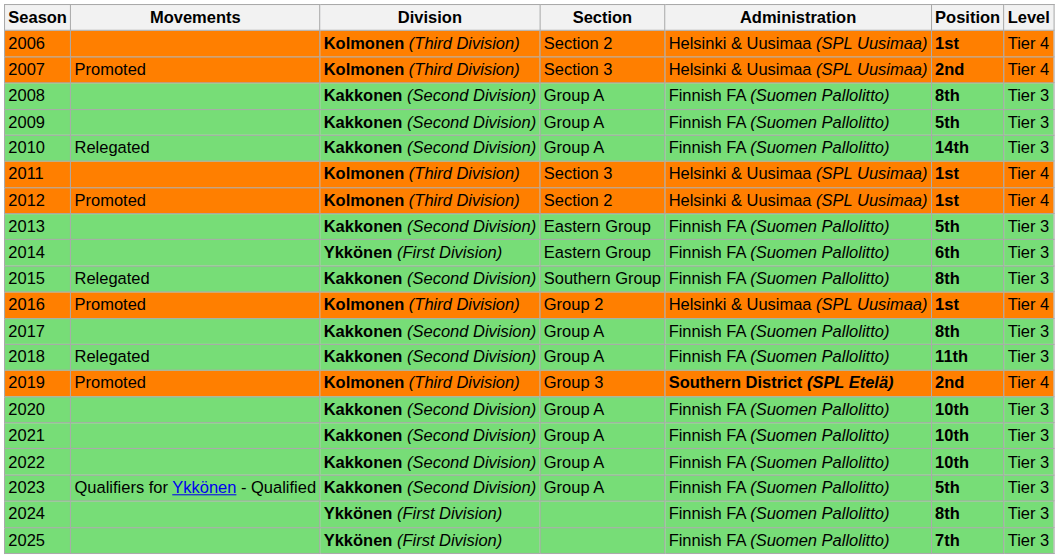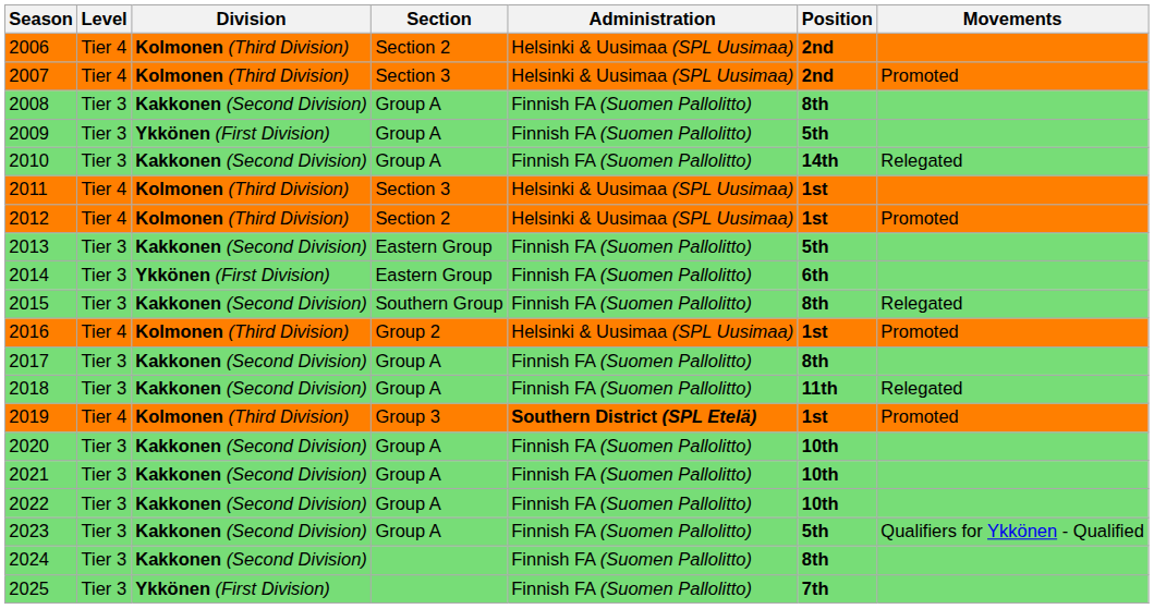 <table class="wikitable">
 <tr style="background:#f0f6fa;">
 <th><strong>Season</strong></th>
-<th><strong>Movements</strong></th>
+<th><strong>Level</strong></th>
 <th><strong>Division</strong></th>
 <th><strong>Section</strong></th>
 <th><strong>Administration</strong></th>
 <th><strong>Position</strong></th>
-<th><strong>Level</strong></th>
+<th><strong>Movements</strong></th>
 </tr>
 <tr>
 <td style="background:#FF7F00;">2006</td>
+<td style="background:#FF7F00;">Tier 4</td>
+<td style="background:#FF7F00;"><strong>Kolmonen</strong> <em>(Third Division)</em></td>
+<td style="background:#FF7F00;">Section 2</td>
+<td style="background:#FF7F00;">Helsinki & Uusimaa <em>(SPL Uusimaa)</em></td>
+<td style="background:#FF7F00;"><strong>2nd</strong></td>
 <td style="background:#FF7F00;"></td>
+</tr>
+<tr>
+<td style="background:#FF7F00;">2007</td>
+<td style="background:#FF7F00;">Tier 4</td>
+<td style="background:#FF7F00;"><strong>Kolmonen</strong> <em>(Third Division)</em></td>
+<td style="background:#FF7F00;">Section 3</td>
+<td style="background:#FF7F00;">Helsinki & Uusimaa <em>(SPL Uusimaa)</em></td>
+<td style="background:#FF7F00;"><strong>2nd</strong></td>
+<td style="background:#FF7F00;">Promoted</td>
+</tr>
+<tr>
+<td style="background:#77DD77;">2008</td>
+<td style="background:#77DD77;">Tier 3</td>
+<td style="background:#77DD77;"><strong>Kakkonen</strong> <em>(Second Division)</em></td>
+<td style="background:#77DD77;">Group A</td>
+<td style="background:#77DD77;">Finnish FA <em>(Suomen Pallolitto)</em></td>
+<td style="background:#77DD77;"><strong>8th</strong></td>
+<td style="background:#77DD77;"></td>
+</tr>
+<tr>
+<td style="background:#77DD77;">2009</td>
+<td style="background:#77DD77;">Tier 3</td>
+<td style="background:#77DD77;"><strong>Ykkönen</strong> <em>(First Division)</em></td>
+<td style="background:#77DD77;">Group A</td>
+<td style="background:#77DD77;">Finnish FA <em>(Suomen Pallolitto)</em></td>
+<td style="background:#77DD77;"><strong>5th</strong></td>
+<td style="background:#77DD77;"></td>
+</tr>
+<tr>
+<td style="background:#77DD77;">2010</td>
+<td style="background:#77DD77;">Tier 3</td>
+<td style="background:#77DD77;"><strong>Kakkonen</strong> <em>(Second Division)</em></td>
+<td style="background:#77DD77;">Group A</td>
+<td style="background:#77DD77;">Finnish FA <em>(Suomen Pallolitto)</em></td>
+<td style="background:#77DD77;"><strong>14th</strong></td>
+<td style="background:#77DD77;">Relegated</td>
+</tr>
+<tr>
+<td style="background:#FF7F00;">2011</td>
+<td style="background:#FF7F00;">Tier 4</td>
+<td style="background:#FF7F00;"><strong>Kolmonen</strong> <em>(Third Division)</em></td>
+<td style="background:#FF7F00;">Section 3</td>
+<td style="background:#FF7F00;">Helsinki & Uusimaa <em>(SPL Uusimaa)</em></td>
+<td style="background:#FF7F00;"><strong>1st</strong></td>
+<td style="background:#FF7F00;"></td>
+</tr>
+<tr>
+<td style="background:#FF7F00;">2012</td>
+<td style="background:#FF7F00;">Tier 4</td>
 <td style="background:#FF7F00;"><strong>Kolmonen</strong> <em>(Third Division)</em></td>
 <td style="background:#FF7F00;">Section 2</td>
 <td style="background:#FF7F00;">Helsinki & Uusimaa <em>(SPL Uusimaa)</em></td>
 <td style="background:#FF7F00;"><strong>1st</strong></td>
-<td style="background:#FF7F00;">Tier 4</td>
+<td style="background:#FF7F00;">Promoted</td>
 </tr>
 <tr>
-<td style="background:#FF7F00;">2007</td>
-<td style="background:#FF7F00;">Promoted</td>
-<td style="background:#FF7F00;"><strong>Kolmonen</strong> <em>(Third Division)</em></td>
-<td style="background:#FF7F00;">Section 3</td>
-<td style="background:#FF7F00;">Helsinki & Uusimaa <em>(SPL Uusimaa)</em></td>
-<td style="background:#FF7F00;"><strong>2nd</strong></td>
-<td style="background:#FF7F00;">Tier 4</td>
+<td style="background:#77DD77;">2013</td>
+<td style="background:#77DD77;">Tier 3</td>
+<td style="background:#77DD77;"><strong>Kakkonen</strong> <em>(Second Division)</em></td>
+<td style="background:#77DD77;">Eastern Group</td>
+<td style="background:#77DD77;">Finnish FA <em>(Suomen Pallolitto)</em></td>
+<td style="background:#77DD77;"><strong>5th</strong></td>
+<td style="background:#77DD77;"></td>
 </tr>
 <tr>
-<td style="background:#77DD77;">2008</td>
+<td style="background:#77DD77;">2014</td>
+<td style="background:#77DD77;">Tier 3</td>
+<td style="background:#77DD77;"><strong>Ykkönen</strong> <em>(First Division)</em></td>
+<td style="background:#77DD77;">Eastern Group</td>
+<td style="background:#77DD77;">Finnish FA <em>(Suomen Pallolitto)</em></td>
+<td style="background:#77DD77;"><strong>6th</strong></td>
 <td style="background:#77DD77;"></td>
+</tr>
+<tr>
+<td style="background:#77DD77;">2015</td>
+<td style="background:#77DD77;">Tier 3</td>
+<td style="background:#77DD77;"><strong>Kakkonen</strong> <em>(Second Division)</em></td>
+<td style="background:#77DD77;">Southern Group</td>
+<td style="background:#77DD77;">Finnish FA <em>(Suomen Pallolitto)</em></td>
+<td style="background:#77DD77;"><strong>8th</strong></td>
+<td style="background:#77DD77;">Relegated</td>
+</tr>
+<tr>
+<td style="background:#FF7F00;">2016</td>
+<td style="background:#FF7F00;">Tier 4</td>
+<td style="background:#FF7F00;"><strong>Kolmonen</strong> <em>(Third Division)</em></td>
+<td style="background:#FF7F00;">Group 2</td>
+<td style="background:#FF7F00;">Helsinki & Uusimaa <em>(SPL Uusimaa)</em></td>
+<td style="background:#FF7F00;"><strong>1st</strong></td>
+<td style="background:#FF7F00;">Promoted</td>
+</tr>
+<tr>
+<td style="background:#77DD77;">2017</td>
+<td style="background:#77DD77;">Tier 3</td>
 <td style="background:#77DD77;"><strong>Kakkonen</strong> <em>(Second Division)</em></td>
 <td style="background:#77DD77;">Group A</td>
 <td style="background:#77DD77;">Finnish FA <em>(Suomen Pallolitto)</em></td>
 <td style="background:#77DD77;"><strong>8th</strong></td>
-<td style="background:#77DD77;">Tier 3</td>
+<td style="background:#77DD77;"></td>
 </tr>
 <tr>
-<td style="background:#77DD77;">2009</td>
+<td style="background:#77DD77;">2018</td>
+<td style="background:#77DD77;">Tier 3</td>
+<td style="background:#77DD77;"><strong>Kakkonen</strong> <em>(Second Division)</em></td>
+<td style="background:#77DD77;">Group A</td>
+<td style="background:#77DD77;">Finnish FA <em>(Suomen Pallolitto)</em></td>
+<td style="background:#77DD77;"><strong>11th</strong></td>
+<td style="background:#77DD77;">Relegated</td>
+</tr>
+<tr>
+<td style="background:#FF7F00;">2019</td>
+<td style="background:#FF7F00;">Tier 4</td>
+<td style="background:#FF7F00;"><strong>Kolmonen</strong> <em>(Third Division)</em></td>
+<td style="background:#FF7F00;">Group 3</td>
+<td style="background:#FF7F00;"><strong>Southern District <em>(SPL Etelä)</em></strong></td>
+<td style="background:#FF7F00;"><strong>1st</strong></td>
+<td style="background:#FF7F00;">Promoted</td>
+</tr>
+<tr>
+<td style="background:#77DD77;">2020</td>
+<td style="background:#77DD77;">Tier 3</td>
+<td style="background:#77DD77;"><strong>Kakkonen</strong> <em>(Second Division)</em></td>
+<td style="background:#77DD77;">Group A</td>
+<td style="background:#77DD77;">Finnish FA <em>(Suomen Pallolitto)</em></td>
+<td style="background:#77DD77;"><strong>10th</strong></td>
 <td style="background:#77DD77;"></td>
+</tr>
+<tr>
+<td style="background:#77DD77;">2021</td>
+<td style="background:#77DD77;">Tier 3</td>
+<td style="background:#77DD77;"><strong>Kakkonen</strong> <em>(Second Division)</em></td>
+<td style="background:#77DD77;">Group A</td>
+<td style="background:#77DD77;">Finnish FA <em>(Suomen Pallolitto)</em></td>
+<td style="background:#77DD77;"><strong>10th</strong></td>
+<td style="background:#77DD77;"></td>
+</tr>
+<tr>
+<td style="background:#77DD77;">2022</td>
+<td style="background:#77DD77;">Tier 3</td>
+<td style="background:#77DD77;"><strong>Kakkonen</strong> <em>(Second Division)</em></td>
+<td style="background:#77DD77;">Group A</td>
+<td style="background:#77DD77;">Finnish FA <em>(Suomen Pallolitto)</em></td>
+<td style="background:#77DD77;"><strong>10th</strong></td>
+<td style="background:#77DD77;"></td>
+</tr>
+<tr>
+<td style="background:#77DD77;">2023</td>
+<td style="background:#77DD77;">Tier 3</td>
 <td style="background:#77DD77;"><strong>Kakkonen</strong> <em>(Second Division)</em></td>
 <td style="background:#77DD77;">Group A</td>
 <td style="background:#77DD77;">Finnish FA <em>(Suomen Pallolitto)</em></td>
 <td style="background:#77DD77;"><strong>5th</strong></td>
-<td style="background:#77DD77;">Tier 3</td>
-</tr>
-<tr>
-<td style="background:#77DD77;">2010</td>
-<td style="background:#77DD77;">Relegated</td>
-<td style="background:#77DD77;"><strong>Kakkonen</strong> <em>(Second Division)</em></td>
-<td style="background:#77DD77;">Group A</td>
-<td style="background:#77DD77;">Finnish FA <em>(Suomen Pallolitto)</em></td>
-<td style="background:#77DD77;"><strong>14th</strong></td>
-<td style="background:#77DD77;">Tier 3</td>
-</tr>
-<tr>
-<td style="background:#FF7F00;">2011</td>
-<td style="background:#FF7F00;"></td>
-<td style="background:#FF7F00;"><strong>Kolmonen</strong> <em>(Third Division)</em></td>
-<td style="background:#FF7F00;">Section 3</td>
-<td style="background:#FF7F00;">Helsinki & Uusimaa <em>(SPL Uusimaa)</em></td>
-<td style="background:#FF7F00;"><strong>1st</strong></td>
-<td style="background:#FF7F00;">Tier 4</td>
-</tr>
-<tr>
-<td style="background:#FF7F00;">2012</td>
-<td style="background:#FF7F00;">Promoted</td>
-<td style="background:#FF7F00;"><strong>Kolmonen</strong> <em>(Third Division)</em></td>
-<td style="background:#FF7F00;">Section 2</td>
-<td style="background:#FF7F00;">Helsinki & Uusimaa <em>(SPL Uusimaa)</em></td>
-<td style="background:#FF7F00;"><strong>1st</strong></td>
-<td style="background:#FF7F00;">Tier 4</td>
-</tr>
-<tr>
-<td style="background:#77DD77;">2013</td>
-<td style="background:#77DD77;"></td>
-<td style="background:#77DD77;"><strong>Kakkonen</strong> <em>(Second Division)</em></td>
-<td style="background:#77DD77;">Eastern Group</td>
-<td style="background:#77DD77;">Finnish FA <em>(Suomen Pallolitto)</em></td>
-<td style="background:#77DD77;"><strong>5th</strong></td>
-<td style="background:#77DD77;">Tier 3</td>
-</tr>
-<tr>
-<td style="background:#77DD77;">2014</td>
-<td style="background:#77DD77;"></td>
-<td style="background:#77DD77;"><strong>Ykkönen</strong> <em>(First Division)</em></td>
-<td style="background:#77DD77;">Eastern Group</td>
-<td style="background:#77DD77;">Finnish FA <em>(Suomen Pallolitto)</em></td>
-<td style="background:#77DD77;"><strong>6th</strong></td>
-<td style="background:#77DD77;">Tier 3</td>
-</tr>
-<tr>
-<td style="background:#77DD77;">2015</td>
-<td style="background:#77DD77;">Relegated</td>
-<td style="background:#77DD77;"><strong>Kakkonen</strong> <em>(Second Division)</em></td>
-<td style="background:#77DD77;">Southern Group</td>
-<td style="background:#77DD77;">Finnish FA <em>(Suomen Pallolitto)</em></td>
-<td style="background:#77DD77;"><strong>8th</strong></td>
-<td style="background:#77DD77;">Tier 3</td>
-</tr>
-<tr>
-<td style="background:#FF7F00;">2016</td>
-<td style="background:#FF7F00;">Promoted</td>
-<td style="background:#FF7F00;"><strong>Kolmonen</strong> <em>(Third Division)</em></td>
-<td style="background:#FF7F00;">Group 2</td>
-<td style="background:#FF7F00;">Helsinki & Uusimaa <em>(SPL Uusimaa)</em></td>
-<td style="background:#FF7F00;"><strong>1st</strong></td>
-<td style="background:#FF7F00;">Tier 4</td>
-</tr>
-<tr>
-<td style="background:#77DD77;">2017</td>
-<td style="background:#77DD77;"></td>
-<td style="background:#77DD77;"><strong>Kakkonen</strong> <em>(Second Division)</em></td>
-<td style="background:#77DD77;">Group A</td>
-<td style="background:#77DD77;">Finnish FA <em>(Suomen Pallolitto)</em></td>
-<td style="background:#77DD77;"><strong>8th</strong></td>
-<td style="background:#77DD77;">Tier 3</td>
-</tr>
-<tr>
-<td style="background:#77DD77;">2018</td>
-<td style="background:#77DD77;">Relegated</td>
-<td style="background:#77DD77;"><strong>Kakkonen</strong> <em>(Second Division)</em></td>
-<td style="background:#77DD77;">Group A</td>
-<td style="background:#77DD77;">Finnish FA <em>(Suomen Pallolitto)</em></td>
-<td style="background:#77DD77;"><strong>11th</strong></td>
-<td style="background:#77DD77;">Tier 3</td>
-</tr>
-<tr>
-<td style="background:#FF7F00;">2019</td>
-<td style="background:#FF7F00;">Promoted</td>
-<td style="background:#FF7F00;"><strong>Kolmonen</strong> <em>(Third Division)</em></td>
-<td style="background:#FF7F00;">Group 3</td>
-<td style="background:#FF7F00;"><strong>Southern District <em>(SPL Etelä)</em></strong></td>
-<td style="background:#FF7F00;"><strong>2nd</strong></td>
-<td style="background:#FF7F00;">Tier 4</td>
-</tr>
-<tr>
-<td style="background:#77DD77;">2020</td>
-<td style="background:#77DD77;"></td>
-<td style="background:#77DD77;"><strong>Kakkonen</strong> <em>(Second Division)</em></td>
-<td style="background:#77DD77;">Group A</td>
-<td style="background:#77DD77;">Finnish FA <em>(Suomen Pallolitto)</em></td>
-<td style="background:#77DD77;"><strong>10th</strong></td>
-<td style="background:#77DD77;">Tier 3</td>
-</tr>
-<tr>
-<td style="background:#77DD77;">2021</td>
-<td style="background:#77DD77;"></td>
-<td style="background:#77DD77;"><strong>Kakkonen</strong> <em>(Second Division)</em></td>
-<td style="background:#77DD77;">Group A</td>
-<td style="background:#77DD77;">Finnish FA <em>(Suomen Pallolitto)</em></td>
-<td style="background:#77DD77;"><strong>10th</strong></td>
-<td style="background:#77DD77;">Tier 3</td>
-</tr>
-<tr>
-<td style="background:#77DD77;">2022</td>
-<td style="background:#77DD77;"></td>
-<td style="background:#77DD77;"><strong>Kakkonen</strong> <em>(Second Division)</em></td>
-<td style="background:#77DD77;">Group A</td>
-<td style="background:#77DD77;">Finnish FA <em>(Suomen Pallolitto)</em></td>
-<td style="background:#77DD77;"><strong>10th</strong></td>
-<td style="background:#77DD77;">Tier 3</td>
-</tr>
-<tr>
-<td style="background:#77DD77;">2023</td>
 <td style="background:#77DD77;">Qualifiers for <a href='#'>Ykkönen</a> - Qualified</td>
-<td style="background:#77DD77;"><strong>Kakkonen</strong> <em>(Second Division)</em></td>
-<td style="background:#77DD77;">Group A</td>
-<td style="background:#77DD77;">Finnish FA <em>(Suomen Pallolitto)</em></td>
-<td style="background:#77DD77;"><strong>5th</strong></td>
-<td style="background:#77DD77;">Tier 3</td>
 </tr>
 <tr>
 <td style="background:#77DD77;">2024</td>
-<td style="background:#77DD77;"></td>
-<td style="background:#77DD77;"><strong>Ykkönen</strong> <em>(First Division)</em></td>
+<td style="background:#77DD77;">Tier 3</td>
+<td style="background:#77DD77;"><strong>Kakkonen</strong> <em>(Second Division)</em></td>
 <td style="background:#77DD77;"></td>
 <td style="background:#77DD77;">Finnish FA <em>(Suomen Pallolitto)</em></td>
 <td style="background:#77DD77;"><strong>8th</strong></td>
-<td style="background:#77DD77;">Tier 3</td>
+<td style="background:#77DD77;"></td>
 </tr>
 <tr>
 <td style="background:#77DD77;">2025</td>
-<td style="background:#77DD77;"></td>
+<td style="background:#77DD77;">Tier 3</td>
 <td style="background:#77DD77;"><strong>Ykkönen</strong> <em>(First Division)</em></td>
 <td style="background:#77DD77;"></td>
 <td style="background:#77DD77;">Finnish FA <em>(Suomen Pallolitto)</em></td>
 <td style="background:#77DD77;"><strong>7th</strong></td>
-<td style="background:#77DD77;">Tier 3</td>
+<td style="background:#77DD77;"></td>
 </tr>
 </table>
